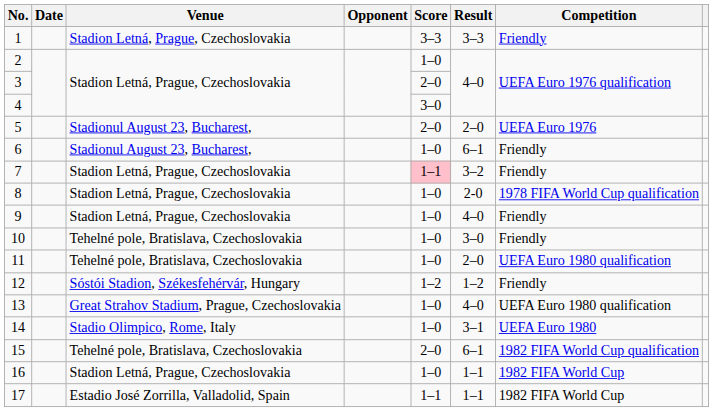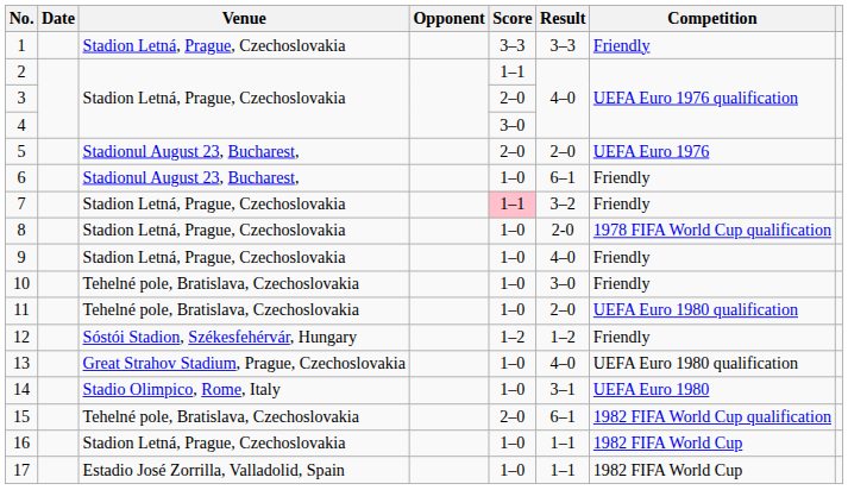 <table class="wikitable sortable">
 <tr>
 <th scope="col">No.</th>
 <th scope="col">Date</th>
 <th scope="col">Venue</th>
 <th scope="col">Opponent</th>
 <th scope="col">Score</th>
 <th scope="col">Result</th>
 <th scope="col">Competition</th>
 <th scope="col" class="unsortable"></th>
 </tr>
 <tr>
 <td style="text-align:center">1</td>
 <td></td>
 <td><a href='#'>Stadion Letná</a>, <a href='#'>Prague</a>, Czechoslovakia</td>
 <td></td>
 <td style="text-align:center">3–3</td>
 <td style="text-align:center">3–3</td>
 <td><a href='#'>Friendly</a></td>
 <td></td>
 </tr>
 <tr>
 <td style="text-align:center">2</td>
 <td rowspan="3"></td>
 <td rowspan="3">Stadion Letná, Prague, Czechoslovakia</td>
 <td rowspan="3"></td>
-<td style="text-align:center">1–0</td>
+<td style="text-align:center">1–1</td>
 <td rowspan="3" style="text-align:center">4–0</td>
 <td rowspan="3"><a href='#'>UEFA Euro 1976 qualification</a></td>
 <td rowspan="3"></td>
 </tr>
 <tr>
 <td style="text-align:center">3</td>
 <td style="text-align:center">2–0</td>
 </tr>
 <tr>
 <td style="text-align:center">4</td>
 <td style="text-align:center">3–0</td>
 </tr>
 <tr>
 <td style="text-align:center">5</td>
 <td></td>
 <td><a href='#'>Stadionul August 23</a>, <a href='#'>Bucharest</a>,</td>
 <td></td>
 <td style="text-align:center">2–0</td>
 <td style="text-align:center">2–0</td>
 <td><a href='#'>UEFA Euro 1976</a></td>
 <td></td>
 </tr>
 <tr>
 <td style="text-align:center">6</td>
 <td></td>
 <td><a href='#'>Stadionul August 23</a>, <a href='#'>Bucharest</a>,</td>
 <td></td>
 <td style="text-align:center">1–0</td>
 <td style="text-align:center">6–1</td>
 <td>Friendly</td>
 <td></td>
 </tr>
 <tr>
 <td style="text-align:center">7</td>
 <td></td>
 <td>Stadion Letná, Prague, Czechoslovakia</td>
 <td></td>
 <td style="background: pink; text-align:center">1–1</td>
 <td style="text-align:center">3–2</td>
 <td>Friendly</td>
 <td></td>
 </tr>
 <tr>
 <td style="text-align:center">8</td>
 <td></td>
 <td>Stadion Letná, Prague, Czechoslovakia</td>
 <td></td>
 <td style="text-align:center">1–0</td>
 <td style="text-align:center">2-0</td>
 <td><a href='#'>1978 FIFA World Cup qualification</a></td>
 <td></td>
 </tr>
 <tr>
 <td style="text-align:center">9</td>
 <td></td>
 <td>Stadion Letná, Prague, Czechoslovakia</td>
 <td></td>
 <td style="text-align:center">1–0</td>
 <td style="text-align:center">4–0</td>
 <td>Friendly</td>
 <td></td>
 </tr>
 <tr>
 <td style="text-align:center">10</td>
 <td></td>
 <td>Tehelné pole, Bratislava, Czechoslovakia</td>
 <td></td>
 <td style="text-align:center">1–0</td>
 <td style="text-align:center">3–0</td>
 <td>Friendly</td>
 <td></td>
 </tr>
 <tr>
 <td style="text-align:center">11</td>
 <td></td>
 <td>Tehelné pole, Bratislava, Czechoslovakia</td>
 <td></td>
 <td style="text-align:center">1–0</td>
 <td style="text-align:center">2–0</td>
 <td><a href='#'>UEFA Euro 1980 qualification</a></td>
 <td></td>
 </tr>
 <tr>
 <td style="text-align:center">12</td>
 <td></td>
 <td><a href='#'>Sóstói Stadion</a>, <a href='#'>Székesfehérvár</a>, Hungary</td>
 <td></td>
 <td style="text-align:center">1–2</td>
 <td style="text-align:center">1–2</td>
 <td>Friendly</td>
 <td></td>
 </tr>
 <tr>
 <td style="text-align:center">13</td>
 <td></td>
 <td><a href='#'>Great Strahov Stadium</a>, Prague, Czechoslovakia</td>
 <td></td>
 <td style="text-align:center">1–0</td>
 <td style="text-align:center">4–0</td>
 <td>UEFA Euro 1980 qualification</td>
 <td></td>
 </tr>
 <tr>
 <td style="text-align:center">14</td>
 <td></td>
 <td><a href='#'>Stadio Olimpico</a>, <a href='#'>Rome</a>, Italy</td>
 <td></td>
 <td style="text-align:center">1–0</td>
 <td style="text-align:center">3–1</td>
 <td><a href='#'>UEFA Euro 1980</a></td>
 <td></td>
 </tr>
 <tr>
 <td style="text-align:center">15</td>
 <td></td>
 <td>Tehelné pole, Bratislava, Czechoslovakia</td>
 <td></td>
 <td style="text-align:center">2–0</td>
 <td style="text-align:center">6–1</td>
 <td><a href='#'>1982 FIFA World Cup qualification</a></td>
 <td></td>
 </tr>
 <tr>
 <td style="text-align:center">16</td>
 <td></td>
 <td>Stadion Letná, Prague, Czechoslovakia</td>
 <td></td>
 <td style="text-align:center">1–0</td>
 <td style="text-align:center">1–1</td>
 <td><a href='#'>1982 FIFA World Cup</a></td>
 <td></td>
 </tr>
 <tr>
 <td style="text-align:center">17</td>
 <td></td>
 <td>Estadio José Zorrilla, Valladolid, Spain</td>
 <td></td>
-<td style="text-align:center">1–1</td>
+<td style="text-align:center">1–0</td>
 <td style="text-align:center">1–1</td>
 <td>1982 FIFA World Cup</td>
 <td></td>
 </tr>
 </table>
